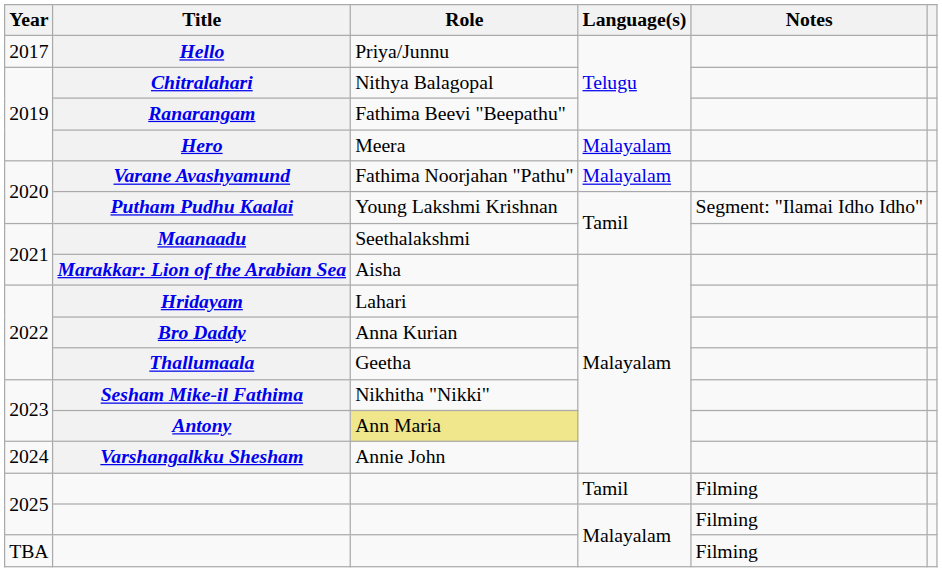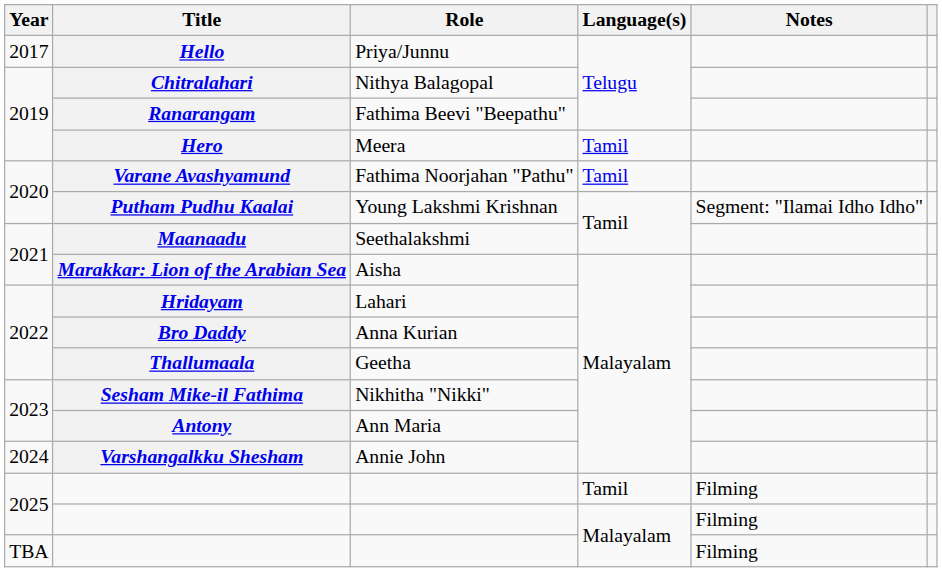 <table class="wikitable sortable plainrowheaders">
 <tr>
 <th scope="col">Year</th>
 <th scope="col">Title</th>
 <th scope="col">Role</th>
 <th scope="col">Language(s)</th>
 <th class="unsortable" scope="col">Notes</th>
 <th class="unsortable" scope="col"></th>
 </tr>
 <tr>
 <td>2017</td>
 <th scope="row"><em><a href='#'>Hello</a></em></th>
 <td>Priya/Junnu</td>
 <td rowspan="3"><a href='#'>Telugu</a></td>
 <td></td>
 <td></td>
 </tr>
 <tr>
 <td rowspan=3>2019</td>
 <th scope="row"><em><a href='#'>Chitralahari</a></em></th>
 <td>Nithya Balagopal</td>
 <td></td>
 <td></td>
 </tr>
 <tr>
 <th scope="row"><em><a href='#'>Ranarangam</a></em></th>
 <td>Fathima Beevi "Beepathu"</td>
 <td></td>
 <td></td>
 </tr>
 <tr>
 <th scope="row"><em><a href='#'>Hero</a></em></th>
 <td>Meera</td>
-<td><a href='#'>Malayalam</a></td>
+<td><a href='#'>Tamil</a></td>
 <td></td>
 <td></td>
 </tr>
 <tr>
 <td rowspan=2>2020</td>
 <th scope="row"><em><a href='#'>Varane Avashyamund</a></em></th>
 <td>Fathima Noorjahan "Pathu"</td>
-<td><a href='#'>Malayalam</a></td>
+<td><a href='#'>Tamil</a></td>
 <td></td>
 <td></td>
 </tr>
 <tr>
 <th scope="row"><em><a href='#'>Putham Pudhu Kaalai</a></em></th>
 <td>Young Lakshmi Krishnan</td>
 <td rowspan="2">Tamil</td>
 <td>Segment: "Ilamai Idho Idho"</td>
 <td></td>
 </tr>
 <tr>
 <td rowspan="2">2021</td>
 <th scope="row"><em><a href='#'>Maanaadu</a></em></th>
 <td>Seethalakshmi</td>
 <td></td>
 <td></td>
 </tr>
 <tr>
 <th scope="row"><em><a href='#'>Marakkar: Lion of the Arabian Sea</a></em></th>
 <td>Aisha</td>
 <td rowspan="7">Malayalam</td>
 <td></td>
 <td></td>
 </tr>
 <tr>
 <td rowspan="3">2022</td>
 <th scope="row"><em><a href='#'>Hridayam</a></em></th>
 <td>Lahari</td>
 <td></td>
 <td></td>
 </tr>
 <tr>
 <th scope="row"><em><a href='#'>Bro Daddy</a></em></th>
 <td>Anna Kurian</td>
 <td></td>
 <td></td>
 </tr>
 <tr>
 <th scope="row"><em><a href='#'>Thallumaala</a></em></th>
 <td>Geetha</td>
 <td></td>
 <td></td>
 </tr>
 <tr>
 <td rowspan="2">2023</td>
 <th scope="row"><em><a href='#'>Sesham Mike-il Fathima</a></em></th>
 <td>Nikhitha "Nikki"</td>
 <td></td>
 <td></td>
 </tr>
 <tr>
 <th scope="row"><em><a href='#'>Antony</a></em></th>
-<td style="background: khaki;">Ann Maria</td>
+<td>Ann Maria</td>
 <td></td>
 <td></td>
 </tr>
 <tr>
 <td>2024</td>
 <th scope="row"><em><a href='#'>Varshangalkku Shesham</a></em></th>
 <td>Annie John</td>
 <td></td>
 <td></td>
 </tr>
 <tr>
 <td rowspan="2">2025</td>
 <td></td>
 <td></td>
 <td>Tamil</td>
 <td>Filming</td>
 <td></td>
 </tr>
 <tr>
 <td></td>
 <td></td>
 <td rowspan="2">Malayalam</td>
 <td>Filming</td>
 <td></td>
 </tr>
 <tr>
 <td>TBA</td>
 <td></td>
 <td></td>
 <td>Filming</td>
 <td></td>
 </tr>
 </table>
